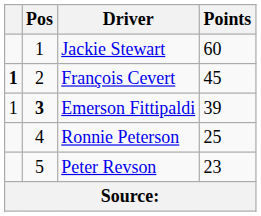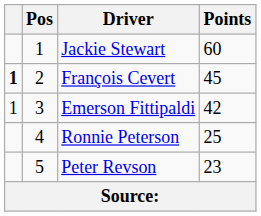 <table class="wikitable" style="font-size: 95%;">
 <tr>
 <th></th>
 <th>Pos</th>
 <th>Driver</th>
 <th>Points</th>
 </tr>
 <tr>
 <td align="left"></td>
 <td align="center">1</td>
 <td> <a href='#'>Jackie Stewart</a></td>
 <td style="text-align:left;">60</td>
 </tr>
 <tr>
 <td align="left"><strong> 1</strong></td>
 <td align="center">2</td>
 <td> <a href='#'>François Cevert</a></td>
 <td style="text-align:left;">45</td>
 </tr>
 <tr>
 <td align="left"> 1</td>
-<td align="center"><strong>3</strong></td>
+<td align="center">3</td>
 <td> <a href='#'>Emerson Fittipaldi</a></td>
-<td style="text-align:left;">39</td>
+<td style="text-align:left;">42</td>
 </tr>
 <tr>
 <td align="left"></td>
 <td align="center">4</td>
 <td> <a href='#'>Ronnie Peterson</a></td>
 <td style="text-align:left;">25</td>
 </tr>
 <tr>
 <td align="left"></td>
 <td align="center">5</td>
 <td> <a href='#'>Peter Revson</a></td>
 <td style="text-align:left;">23</td>
 </tr>
 <tr>
 <th colspan=4>Source: </th>
 </tr>
 </table>
